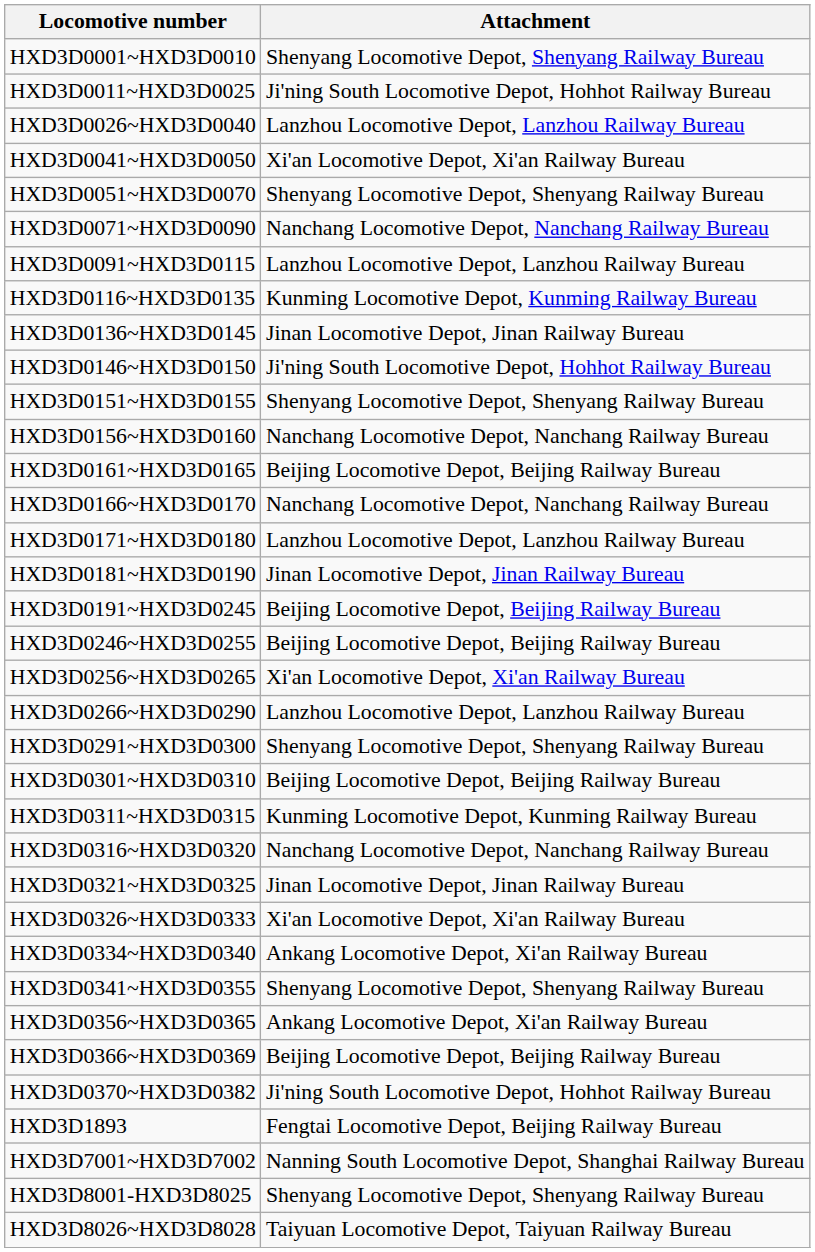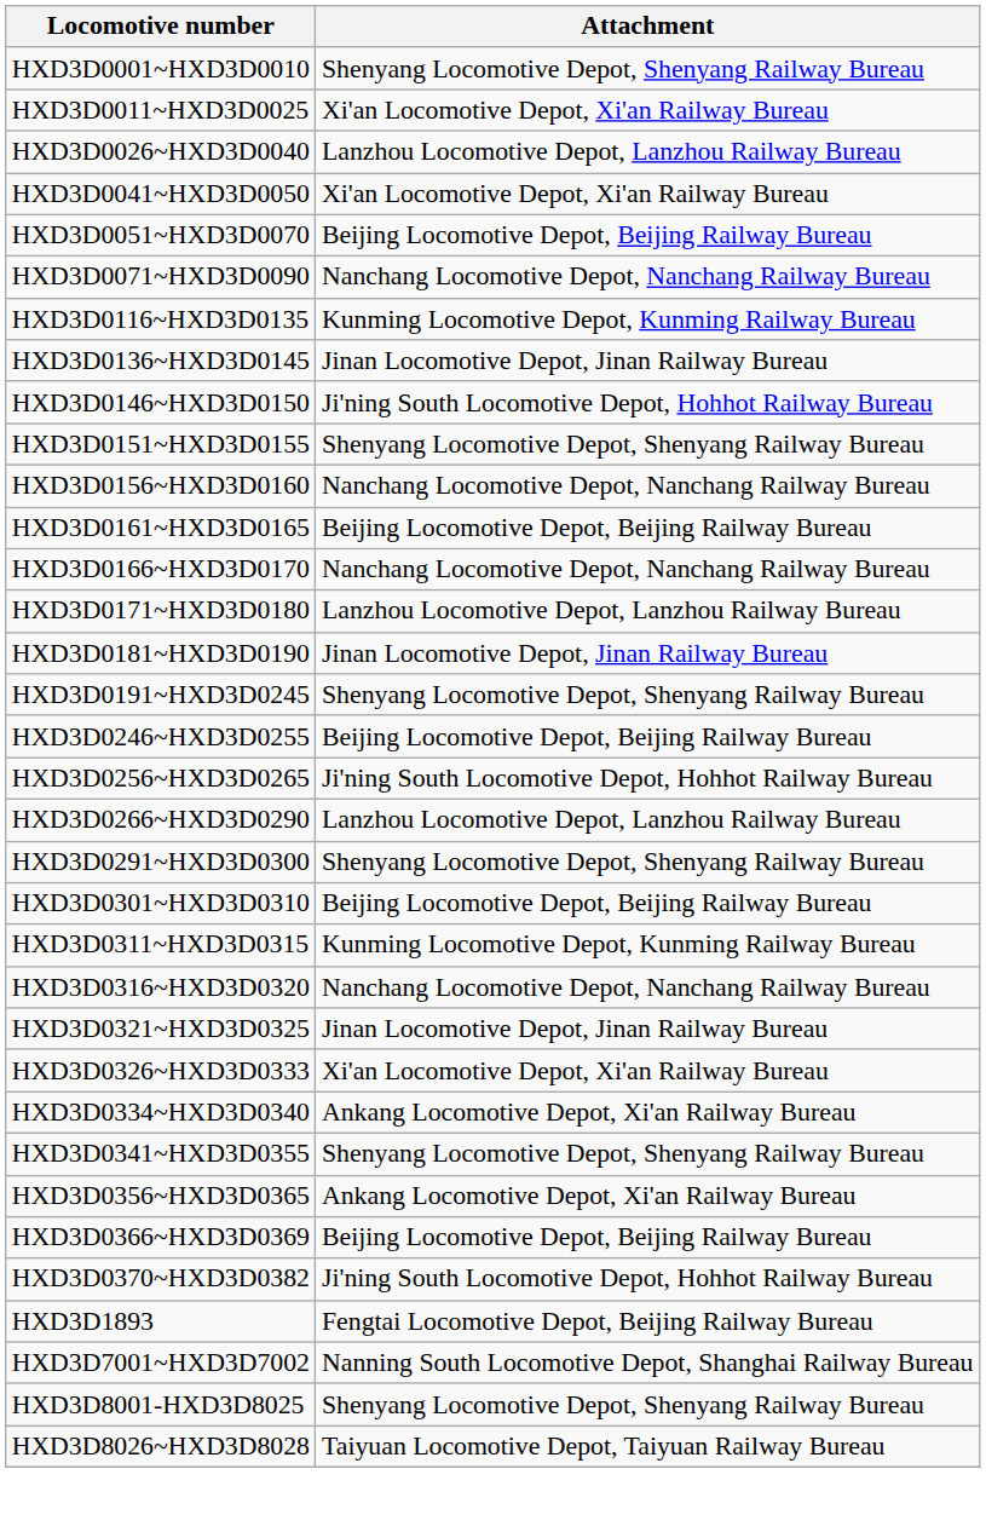 <table class="wikitable">
 <tr>
 <th>Locomotive number</th>
 <th>Attachment</th>
 </tr>
 <tr>
 <td>HXD3D0001~HXD3D0010</td>
 <td>Shenyang Locomotive Depot, <a href='#'>Shenyang Railway Bureau</a></td>
 </tr>
 <tr>
 <td>HXD3D0011~HXD3D0025</td>
-<td>Ji'ning South Locomotive Depot, Hohhot Railway Bureau</td>
+<td>Xi'an Locomotive Depot, <a href='#'>Xi'an Railway Bureau</a></td>
 </tr>
 <tr>
 <td>HXD3D0026~HXD3D0040</td>
 <td>Lanzhou Locomotive Depot, <a href='#'>Lanzhou Railway Bureau</a></td>
 </tr>
 <tr>
 <td>HXD3D0041~HXD3D0050</td>
 <td>Xi'an Locomotive Depot, Xi'an Railway Bureau</td>
 </tr>
 <tr>
 <td>HXD3D0051~HXD3D0070</td>
-<td>Shenyang Locomotive Depot, Shenyang Railway Bureau</td>
+<td>Beijing Locomotive Depot, <a href='#'>Beijing Railway Bureau</a></td>
 </tr>
 <tr>
 <td>HXD3D0071~HXD3D0090</td>
 <td>Nanchang Locomotive Depot, <a href='#'>Nanchang Railway Bureau</a></td>
-</tr>
-<tr>
-<td>HXD3D0091~HXD3D0115</td>
-<td>Lanzhou Locomotive Depot, Lanzhou Railway Bureau</td>
 </tr>
 <tr>
 <td>HXD3D0116~HXD3D0135</td>
 <td>Kunming Locomotive Depot, <a href='#'>Kunming Railway Bureau</a></td>
 </tr>
 <tr>
 <td>HXD3D0136~HXD3D0145</td>
 <td>Jinan Locomotive Depot, Jinan Railway Bureau</td>
 </tr>
 <tr>
 <td>HXD3D0146~HXD3D0150</td>
 <td>Ji'ning South Locomotive Depot, <a href='#'>Hohhot Railway Bureau</a></td>
 </tr>
 <tr>
 <td>HXD3D0151~HXD3D0155</td>
 <td>Shenyang Locomotive Depot, Shenyang Railway Bureau</td>
 </tr>
 <tr>
 <td>HXD3D0156~HXD3D0160</td>
 <td>Nanchang Locomotive Depot, Nanchang Railway Bureau</td>
 </tr>
 <tr>
 <td>HXD3D0161~HXD3D0165</td>
 <td>Beijing Locomotive Depot, Beijing Railway Bureau</td>
 </tr>
 <tr>
 <td>HXD3D0166~HXD3D0170</td>
 <td>Nanchang Locomotive Depot, Nanchang Railway Bureau</td>
 </tr>
 <tr>
 <td>HXD3D0171~HXD3D0180</td>
 <td>Lanzhou Locomotive Depot, Lanzhou Railway Bureau</td>
 </tr>
 <tr>
 <td>HXD3D0181~HXD3D0190</td>
 <td>Jinan Locomotive Depot, <a href='#'>Jinan Railway Bureau</a></td>
 </tr>
 <tr>
 <td>HXD3D0191~HXD3D0245</td>
-<td>Beijing Locomotive Depot, <a href='#'>Beijing Railway Bureau</a></td>
+<td>Shenyang Locomotive Depot, Shenyang Railway Bureau</td>
 </tr>
 <tr>
 <td>HXD3D0246~HXD3D0255</td>
 <td>Beijing Locomotive Depot, Beijing Railway Bureau</td>
 </tr>
 <tr>
 <td>HXD3D0256~HXD3D0265</td>
-<td>Xi'an Locomotive Depot, <a href='#'>Xi'an Railway Bureau</a></td>
+<td>Ji'ning South Locomotive Depot, Hohhot Railway Bureau</td>
 </tr>
 <tr>
 <td>HXD3D0266~HXD3D0290</td>
 <td>Lanzhou Locomotive Depot, Lanzhou Railway Bureau</td>
 </tr>
 <tr>
 <td>HXD3D0291~HXD3D0300</td>
 <td>Shenyang Locomotive Depot, Shenyang Railway Bureau</td>
 </tr>
 <tr>
 <td>HXD3D0301~HXD3D0310</td>
 <td>Beijing Locomotive Depot, Beijing Railway Bureau</td>
 </tr>
 <tr>
 <td>HXD3D0311~HXD3D0315</td>
 <td>Kunming Locomotive Depot, Kunming Railway Bureau</td>
 </tr>
 <tr>
 <td>HXD3D0316~HXD3D0320</td>
 <td>Nanchang Locomotive Depot, Nanchang Railway Bureau</td>
 </tr>
 <tr>
 <td>HXD3D0321~HXD3D0325</td>
 <td>Jinan Locomotive Depot, Jinan Railway Bureau</td>
 </tr>
 <tr>
 <td>HXD3D0326~HXD3D0333</td>
 <td>Xi'an Locomotive Depot, Xi'an Railway Bureau</td>
 </tr>
 <tr>
 <td>HXD3D0334~HXD3D0340</td>
 <td>Ankang Locomotive Depot, Xi'an Railway Bureau</td>
 </tr>
 <tr>
 <td>HXD3D0341~HXD3D0355</td>
 <td>Shenyang Locomotive Depot, Shenyang Railway Bureau</td>
 </tr>
 <tr>
 <td>HXD3D0356~HXD3D0365</td>
 <td>Ankang Locomotive Depot, Xi'an Railway Bureau</td>
 </tr>
 <tr>
 <td>HXD3D0366~HXD3D0369</td>
 <td>Beijing Locomotive Depot, Beijing Railway Bureau</td>
 </tr>
 <tr>
 <td>HXD3D0370~HXD3D0382</td>
 <td>Ji'ning South Locomotive Depot, Hohhot Railway Bureau</td>
 </tr>
 <tr>
 <td>HXD3D1893</td>
 <td>Fengtai Locomotive Depot, Beijing Railway Bureau</td>
 </tr>
 <tr>
 <td>HXD3D7001~HXD3D7002</td>
 <td>Nanning South Locomotive Depot, Shanghai Railway Bureau</td>
 </tr>
 <tr>
 <td>HXD3D8001-HXD3D8025</td>
 <td>Shenyang Locomotive Depot, Shenyang Railway Bureau</td>
 </tr>
 <tr>
 <td>HXD3D8026~HXD3D8028</td>
 <td>Taiyuan Locomotive Depot, Taiyuan Railway Bureau</td>
 </tr>
 <tr>
 </tr>
 </table>
